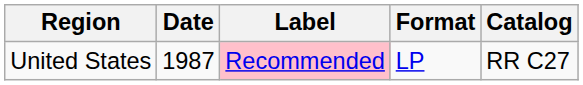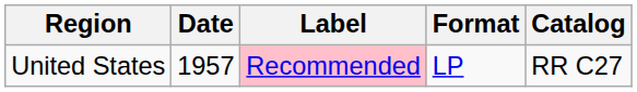 <table class="wikitable">
 <tr>
 <th>Region</th>
 <th>Date</th>
 <th>Label</th>
 <th>Format</th>
 <th>Catalog</th>
 </tr>
 <tr>
 <td>United States</td>
-<td>1987</td>
+<td>1957</td>
 <td style="background: pink;"><a href='#'>Recommended</a></td>
 <td><a href='#'>LP</a></td>
 <td>RR C27</td>
 </tr>
 </table>
